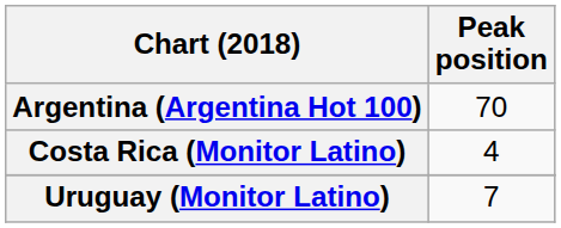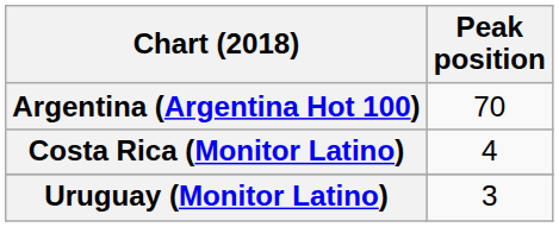 <table class="wikitable plainrowheaders" style="text-align:center">
 <tr>
 <th scope="col">Chart (2018)</th>
 <th scope="col">Peak<br>position</th>
 </tr>
 <tr>
 <th scope="row">Argentina (<a href='#'>Argentina Hot 100</a>)</th>
 <td>70</td>
 </tr>
 <tr>
 <th scope="row">Costa Rica (<a href='#'>Monitor Latino</a>)</th>
 <td>4</td>
 </tr>
 <tr>
 </tr>
 <tr>
 <th scope="row">Uruguay (<a href='#'>Monitor Latino</a>)</th>
-<td>7</td>
+<td>3</td>
 </tr>
 </table>
